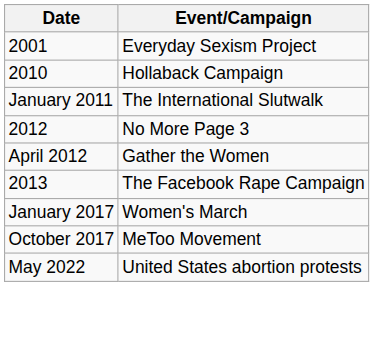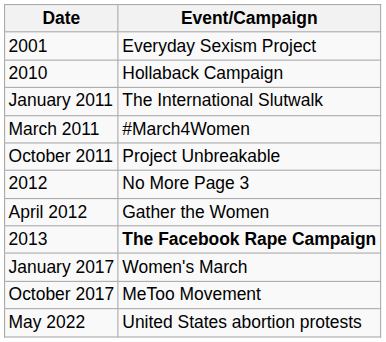 <table class="wikitable">
 <tr>
 <th>Date</th>
 <th>Event/Campaign</th>
 </tr>
 <tr>
 <td>2001</td>
 <td>Everyday Sexism Project</td>
 </tr>
 <tr>
 <td>2010</td>
 <td>Hollaback Campaign</td>
 </tr>
 <tr>
 <td>January 2011</td>
 <td>The International Slutwalk</td>
 </tr>
 <tr>
+<td>March 2011</td>
+<td>#March4Women</td>
+</tr>
+<tr>
+<td>October 2011</td>
+<td>Project Unbreakable</td>
+</tr>
+<tr>
 <td>2012</td>
 <td>No More Page 3</td>
 </tr>
 <tr>
 <td>April 2012</td>
 <td>Gather the Women</td>
 </tr>
 <tr>
 <td>2013</td>
-<td>The Facebook Rape Campaign</td>
+<td><strong>The Facebook Rape Campaign</strong></td>
 </tr>
 <tr>
 <td>January 2017</td>
 <td>Women's March</td>
 </tr>
 <tr>
 <td>October 2017</td>
 <td>MeToo Movement</td>
 </tr>
 <tr>
 <td>May 2022</td>
 <td>United States abortion protests</td>
 </tr>
 </table>
